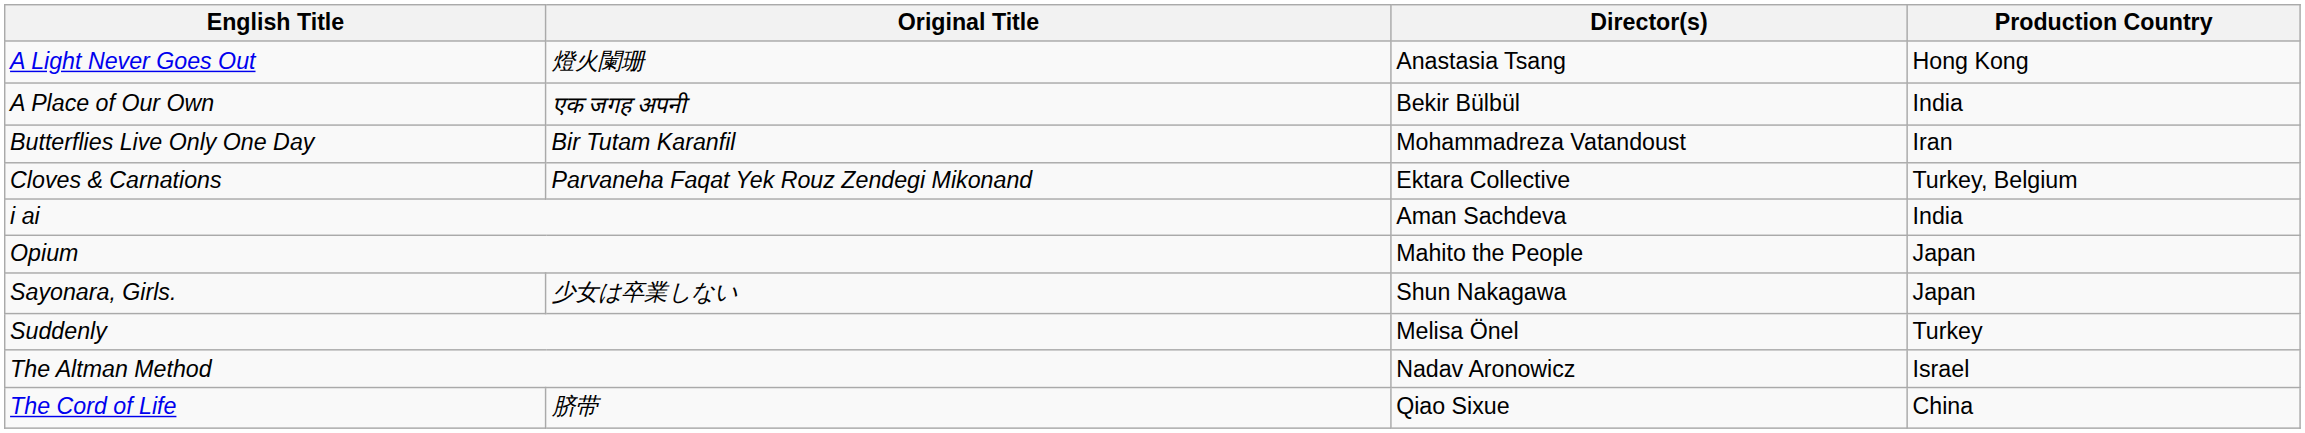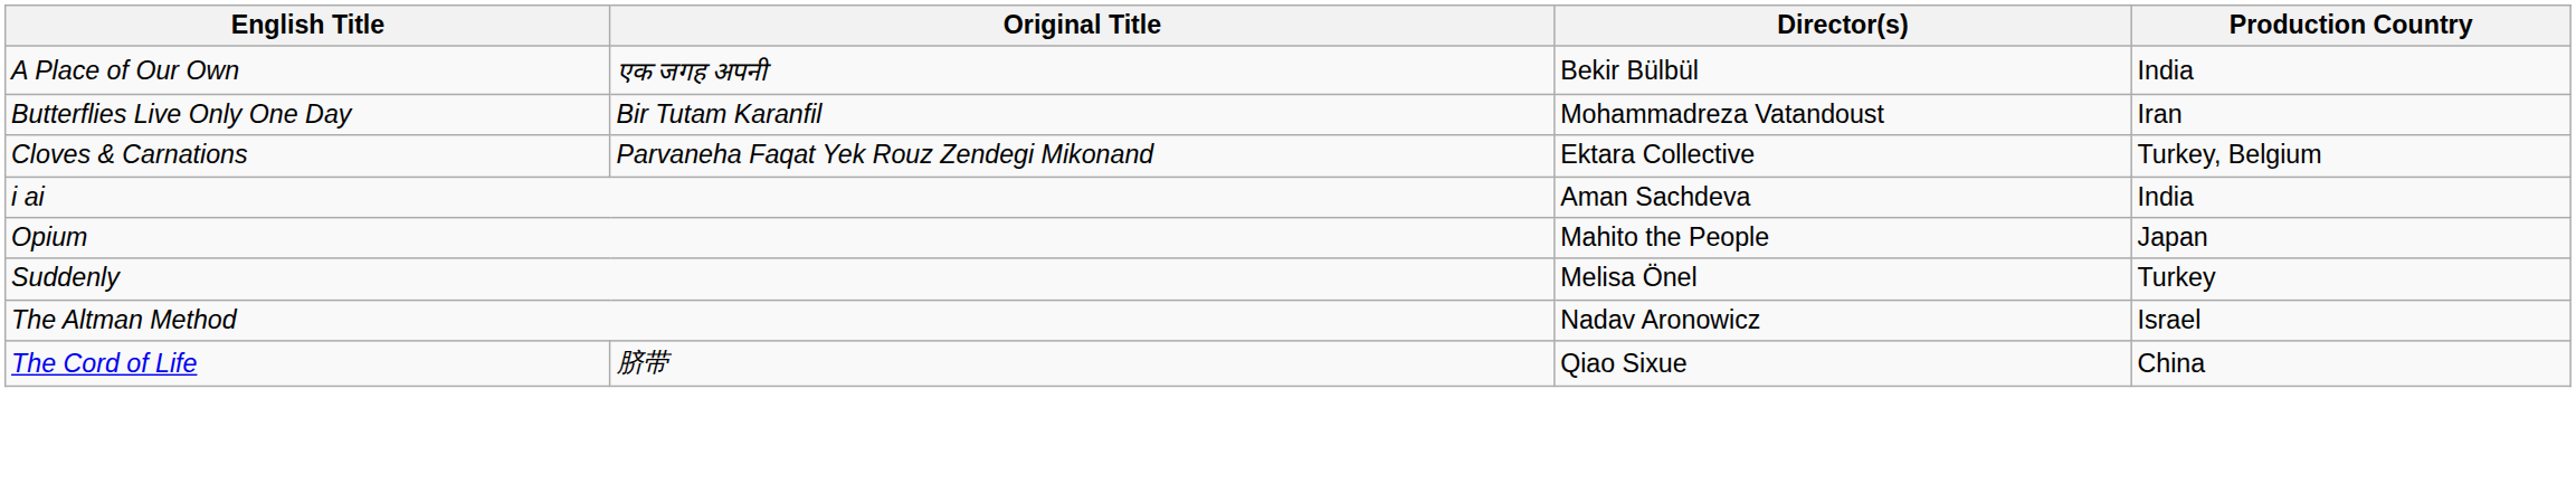 <table class="sortable wikitable" style="width:100%; margin-bottom:4px">
 <tr>
 <th>English Title</th>
 <th>Original Title</th>
 <th>Director(s)</th>
 <th>Production Country</th>
-</tr>
-<tr>
-<td><em><a href='#'>A Light Never Goes Out</a></em></td>
-<td><em>燈火闌珊</em></td>
-<td>Anastasia Tsang</td>
-<td>Hong Kong</td>
 </tr>
 <tr>
 <td><em>A Place of Our Own</em></td>
 <td><em>एक जगह अपनी</em></td>
 <td>Bekir Bülbül</td>
 <td>India</td>
 </tr>
 <tr>
 <td><em>Butterflies Live Only One Day</em></td>
 <td><em>Bir Tutam Karanfil</em></td>
 <td>Mohammadreza Vatandoust</td>
 <td>Iran</td>
 </tr>
 <tr>
 <td><em>Cloves & Carnations</em></td>
 <td><em>Parvaneha Faqat Yek Rouz Zendegi Mikonand</em></td>
 <td>Ektara Collective</td>
 <td>Turkey, Belgium</td>
 </tr>
 <tr>
 <td colspan="2"><em>i ai</em></td>
 <td>Aman Sachdeva</td>
 <td>India</td>
 </tr>
 <tr>
 <td colspan="2"><em>Opium</em></td>
 <td>Mahito the People</td>
 <td>Japan</td>
 </tr>
 <tr>
-<td><em>Sayonara, Girls.</em></td>
-<td><em>少女は卒業しない</em></td>
-<td>Shun Nakagawa</td>
-<td>Japan</td>
-</tr>
-<tr>
 <td colspan="2"><em>Suddenly</em></td>
 <td>Melisa Önel</td>
 <td>Turkey</td>
 </tr>
 <tr>
 <td colspan="2"><em>The Altman Method</em></td>
 <td>Nadav Aronowicz</td>
 <td>Israel</td>
 </tr>
 <tr>
 <td><a href='#'><em>The Cord of Life</em></a></td>
 <td><em>脐带</em></td>
 <td>Qiao Sixue</td>
 <td>China</td>
 </tr>
 </table>
